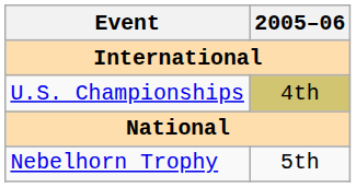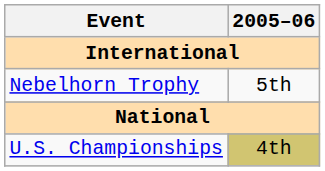 <table class="wikitable" style="text-align:center">
 <tr>
 <th>Event</th>
 <th>2005–06</th>
 </tr>
 <tr>
 <th colspan="2" style="background-color: #ffdead; " align="center">International</th>
 </tr>
 <tr>
-<td align=left><a href='#'>U.S. Championships</a></td>
-<td bgcolor=d1c571>4th</td>
+<td align=left><a href='#'>Nebelhorn Trophy</a></td>
+<td>5th</td>
 </tr>
 <tr>
 <th colspan="2" style="background-color: #ffdead; " align="center">National</th>
 </tr>
 <tr>
-<td align=left><a href='#'>Nebelhorn Trophy</a></td>
-<td>5th</td>
+<td align=left><a href='#'>U.S. Championships</a></td>
+<td bgcolor=d1c571>4th</td>
 </tr>
 </table>
